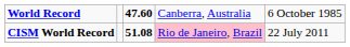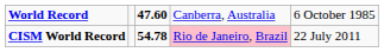 <table class="wikitable">
 <tr>
 <td><strong><a href='#'>World Record</a></strong></td>
 <td></td>
 <td><strong>47.60</strong></td>
 <td><a href='#'>Canberra</a>, <a href='#'>Australia</a></td>
 <td>6 October 1985</td>
 </tr>
 <tr>
 <td><strong><a href='#'>CISM</a> World Record</strong></td>
 <td></td>
-<td><strong>51.08</strong></td>
+<td><strong>54.78</strong></td>
 <td style="background: pink;"><a href='#'>Rio de Janeiro</a>, <a href='#'>Brazil</a></td>
 <td>22 July 2011</td>
 </tr>
 </table>
